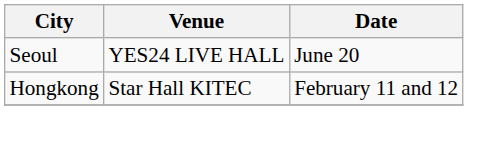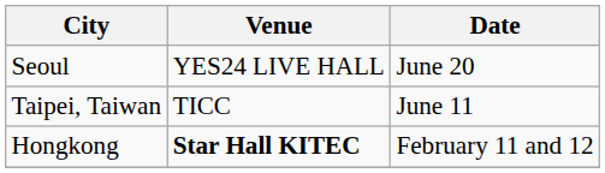 <table class="wikitable">
 <tr>
 <th>City</th>
 <th>Venue</th>
 <th>Date</th>
 </tr>
 <tr>
 <td>Seoul</td>
 <td>YES24 LIVE HALL</td>
 <td>June 20</td>
 </tr>
 <tr>
+<td>Taipei, Taiwan</td>
+<td>TICC</td>
+<td>June 11</td>
+</tr>
+<tr>
 <td>Hongkong</td>
-<td>Star Hall KITEC</td>
+<td><strong>Star Hall KITEC</strong></td>
 <td>February 11 and 12</td>
 </tr>
 <tr>
 </tr>
 </table>
